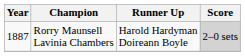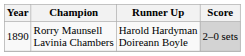 <table class="wikitable sortable">
 <tr>
 <th>Year</th>
 <th>Champion</th>
 <th>Runner Up</th>
 <th>Score</th>
 </tr>
 <tr>
-<td>1887</td>
+<td>1890</td>
 <td>  Rorry Maunsell<br> Lavinia Chambers</td>
 <td> Harold Hardyman  <br> Doireann Boyle</td>
 <td style="background: lightgrey;">2–0 sets</td>
 </tr>
 <tr>
 </tr>
 </table>
